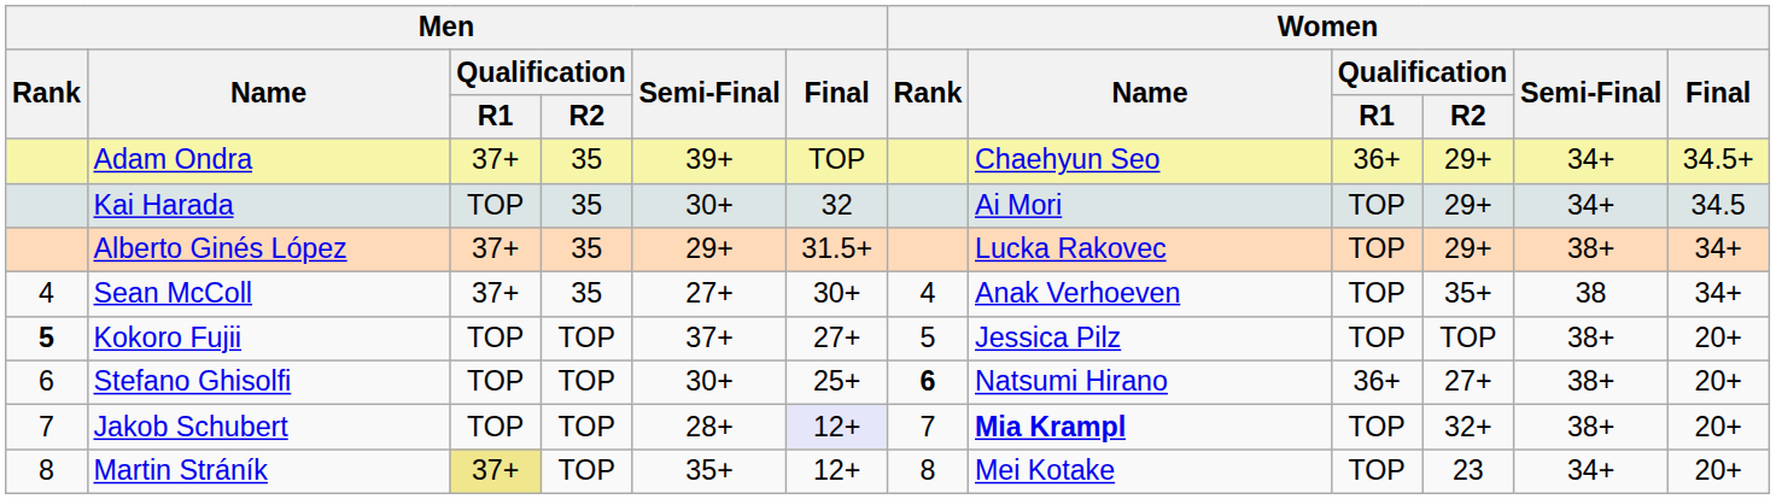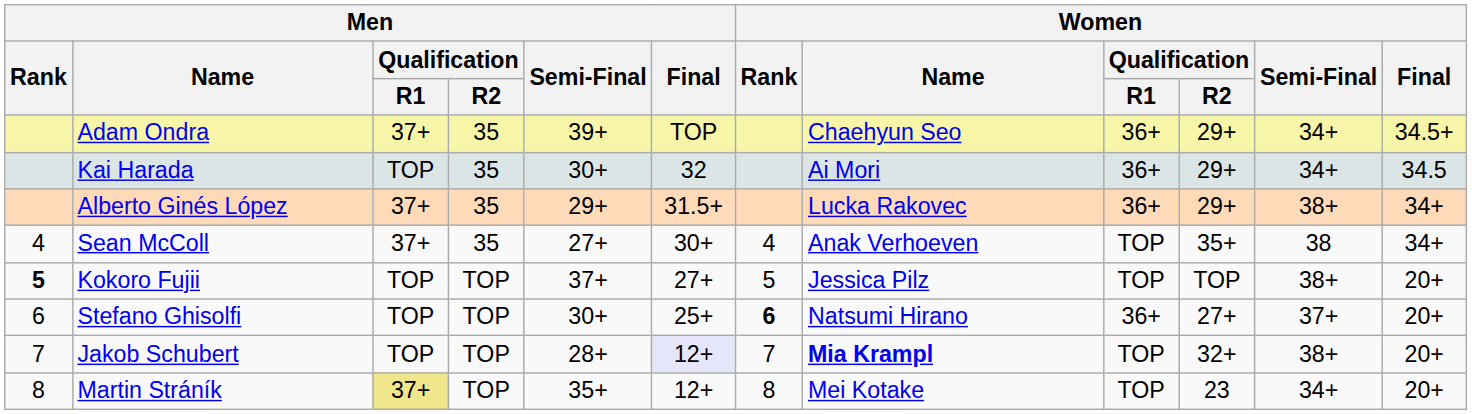 <table class="wikitable sortable" style="text-align:center">
 <tr>
 <th colspan="6">Men</th>
 <th colspan="6">Women</th>
 </tr>
 <tr>
 <th rowspan="2">Rank</th>
 <th rowspan="2" width="200">Name</th>
 <th colspan="2">Qualification</th>
 <th rowspan="2">Semi-Final</th>
 <th rowspan="2" width="50">Final</th>
 <th rowspan="2">Rank</th>
 <th rowspan="2" width="200">Name</th>
 <th colspan="2">Qualification</th>
 <th rowspan="2">Semi-Final</th>
 <th rowspan="2" width="50">Final</th>
 </tr>
 <tr>
 <th>R1</th>
 <th>R2</th>
 <th>R1</th>
 <th>R2</th>
 </tr>
 <tr bgcolor="#F7F6A8">
 <td></td>
 <td align="left"> <a href='#'>Adam Ondra</a></td>
 <td>37+</td>
 <td>35</td>
 <td>39+</td>
 <td>TOP</td>
 <td></td>
 <td align="left"> <a href='#'>Chaehyun Seo</a></td>
 <td>36+</td>
 <td>29+</td>
 <td>34+</td>
 <td>34.5+</td>
 </tr>
 <tr bgcolor="#DCE5E5">
 <td></td>
 <td align="left"> <a href='#'>Kai Harada</a></td>
 <td>TOP</td>
 <td>35</td>
 <td>30+</td>
 <td>32</td>
 <td></td>
 <td align="left"> <a href='#'>Ai Mori</a></td>
-<td>TOP</td>
+<td>36+</td>
 <td>29+</td>
 <td>34+</td>
 <td>34.5</td>
 </tr>
 <tr bgcolor="#FFDAB9">
 <td></td>
 <td align="left"> <a href='#'>Alberto Ginés López</a></td>
 <td>37+</td>
 <td>35</td>
 <td>29+</td>
 <td>31.5+</td>
 <td></td>
 <td align="left"> <a href='#'>Lucka Rakovec</a></td>
-<td>TOP</td>
+<td>36+</td>
 <td>29+</td>
 <td>38+</td>
 <td>34+</td>
 </tr>
 <tr>
 <td align="center">4</td>
 <td align="left"> <a href='#'>Sean McColl</a></td>
 <td>37+</td>
 <td>35</td>
 <td>27+</td>
 <td>30+</td>
 <td>4</td>
 <td align="left"> <a href='#'>Anak Verhoeven</a></td>
 <td>TOP</td>
 <td>35+</td>
 <td>38</td>
 <td>34+</td>
 </tr>
 <tr>
 <td align="center"><strong>5</strong></td>
 <td align="left"> <a href='#'>Kokoro Fujii</a></td>
 <td>TOP</td>
 <td>TOP</td>
 <td>37+</td>
 <td>27+</td>
 <td>5</td>
 <td align="left"> <a href='#'>Jessica Pilz</a></td>
 <td>TOP</td>
 <td>TOP</td>
 <td>38+</td>
 <td>20+</td>
 </tr>
 <tr>
 <td align="center">6</td>
 <td align="left"> <a href='#'>Stefano Ghisolfi</a></td>
 <td>TOP</td>
 <td>TOP</td>
 <td>30+</td>
 <td>25+</td>
 <td><strong>6</strong></td>
 <td align="left"> <a href='#'>Natsumi Hirano</a></td>
 <td>36+</td>
 <td>27+</td>
-<td>38+</td>
+<td>37+</td>
 <td>20+</td>
 </tr>
 <tr>
 <td align="center">7</td>
 <td align="left"> <a href='#'>Jakob Schubert</a></td>
 <td>TOP</td>
 <td>TOP</td>
 <td>28+</td>
 <td style="background: lavender;">12+</td>
 <td>7</td>
 <td align="left"><strong> <a href='#'>Mia Krampl</a></strong></td>
 <td>TOP</td>
 <td>32+</td>
 <td>38+</td>
 <td>20+</td>
 </tr>
 <tr>
 <td align="center">8</td>
 <td align="left"> <a href='#'>Martin Stráník</a></td>
 <td style="background: khaki;">37+</td>
 <td>TOP</td>
 <td>35+</td>
 <td>12+</td>
 <td>8</td>
 <td align="left"> <a href='#'>Mei Kotake</a></td>
 <td>TOP</td>
 <td>23</td>
 <td>34+</td>
 <td>20+</td>
 </tr>
 </table>
